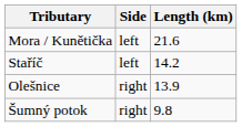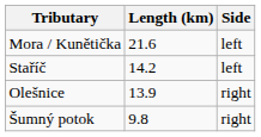 <table class="wikitable">
 <tr>
 <th>Tributary</th>
+<th>Length (km)</th>
 <th>Side</th>
-<th>Length (km)</th>
 </tr>
 <tr>
 <td>Mora / Kunětička</td>
+<td>21.6</td>
 <td>left</td>
-<td>21.6</td>
 </tr>
 <tr>
 <td>Staříč</td>
+<td>14.2</td>
 <td>left</td>
-<td>14.2</td>
 </tr>
 <tr>
 <td>Olešnice</td>
+<td>13.9</td>
 <td>right</td>
-<td>13.9</td>
 </tr>
 <tr>
 <td>Šumný potok</td>
+<td>9.8</td>
 <td>right</td>
-<td>9.8</td>
 </tr>
 </table>
